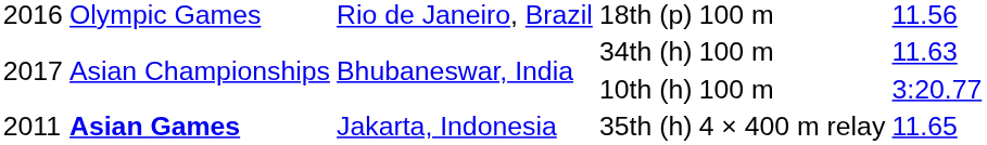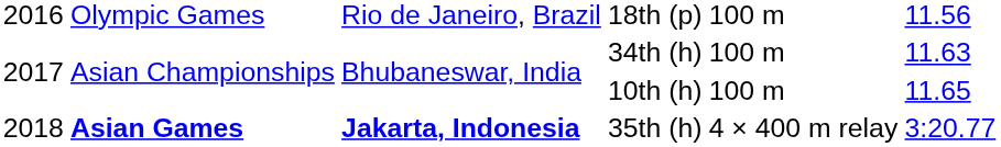 <table>
 <tr>
 <td>2016</td>
 <td><a href='#'>Olympic Games</a></td>
 <td><a href='#'>Rio de Janeiro</a>, <a href='#'>Brazil</a></td>
 <td>18th (p)</td>
 <td>100 m</td>
 <td><a href='#'>11.56</a></td>
 </tr>
 <tr>
 <td rowspan=2>2017</td>
 <td rowspan=2><a href='#'>Asian Championships</a></td>
 <td rowspan=2><a href='#'>Bhubaneswar, India</a></td>
 <td>34th (h)</td>
 <td>100 m</td>
 <td><a href='#'>11.63</a></td>
 </tr>
 <tr>
 <td>10th (h)</td>
 <td>100 m</td>
+<td><a href='#'>11.65</a></td>
+</tr>
+<tr>
+<td>2018</td>
+<td><strong><a href='#'>Asian Games</a></strong></td>
+<td><strong><a href='#'>Jakarta, Indonesia</a></strong></td>
+<td>35th (h)</td>
+<td>4 × 400 m relay</td>
 <td><a href='#'>3:20.77</a></td>
 </tr>
-<tr>
-<td>2011</td>
-<td><strong><a href='#'>Asian Games</a></strong></td>
-<td><a href='#'>Jakarta, Indonesia</a></td>
-<td>35th (h)</td>
-<td>4 × 400 m relay</td>
-<td><a href='#'>11.65</a></td>
-</tr>
 </table>
